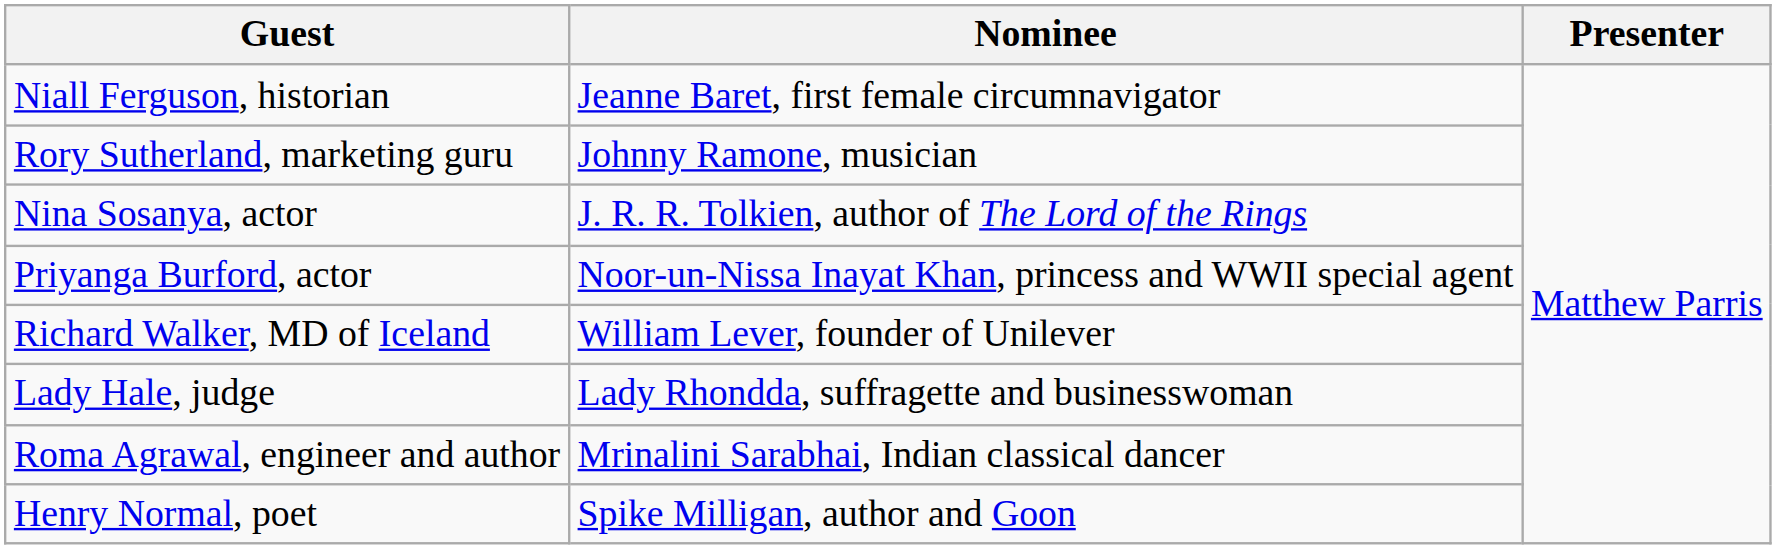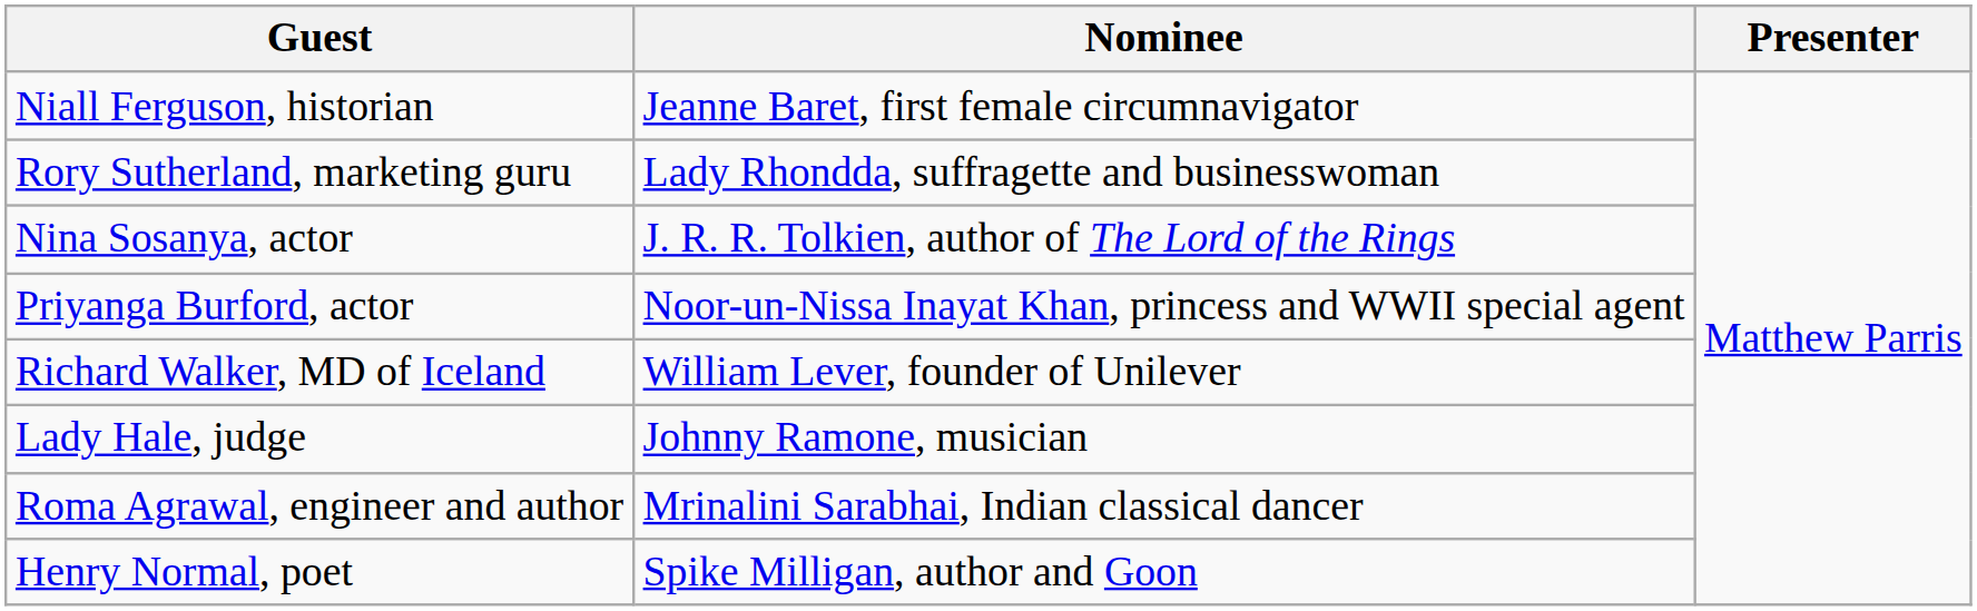 <table class="wikitable">
 <tr>
 <th>Guest</th>
 <th>Nominee</th>
 <th>Presenter</th>
 </tr>
 <tr>
 <td><a href='#'>Niall Ferguson</a>, historian</td>
 <td><a href='#'>Jeanne Baret</a>, first female circumnavigator</td>
 <td rowspan="8"><a href='#'>Matthew Parris</a></td>
 </tr>
 <tr>
 <td><a href='#'>Rory Sutherland</a>, marketing guru</td>
-<td><a href='#'>Johnny Ramone</a>, musician</td>
+<td><a href='#'>Lady Rhondda</a>, suffragette and businesswoman</td>
 </tr>
 <tr>
 <td><a href='#'>Nina Sosanya</a>, actor</td>
 <td><a href='#'>J. R. R. Tolkien</a>, author of <em><a href='#'>The Lord of the Rings</a></em></td>
 </tr>
 <tr>
 <td><a href='#'>Priyanga Burford</a>, actor</td>
 <td><a href='#'>Noor-un-Nissa Inayat Khan</a>, princess and WWII special agent</td>
 </tr>
 <tr>
 <td><a href='#'>Richard Walker</a>, MD of <a href='#'>Iceland</a></td>
 <td><a href='#'>William Lever</a>, founder of Unilever</td>
 </tr>
 <tr>
 <td><a href='#'>Lady Hale</a>, judge</td>
-<td><a href='#'>Lady Rhondda</a>, suffragette and businesswoman</td>
+<td><a href='#'>Johnny Ramone</a>, musician</td>
 </tr>
 <tr>
 <td><a href='#'>Roma Agrawal</a>, engineer and author</td>
 <td><a href='#'>Mrinalini Sarabhai</a>, Indian classical dancer</td>
 </tr>
 <tr>
 <td><a href='#'>Henry Normal</a>, poet</td>
 <td><a href='#'>Spike Milligan</a>, author and <a href='#'>Goon</a></td>
 </tr>
 </table>
